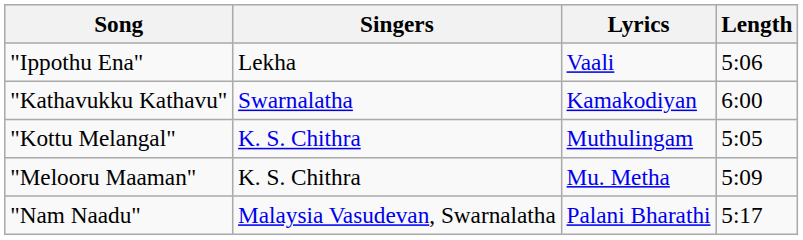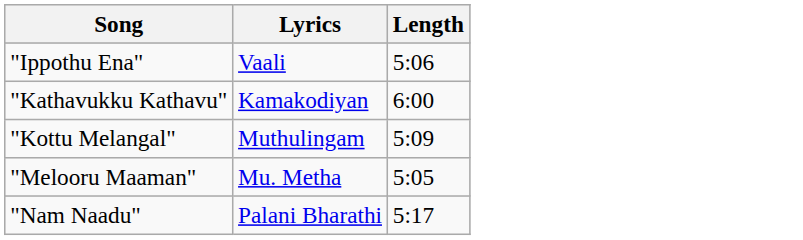 <table class="wikitable" style="font-size:95%;">
 <tr>
 <th>Song</th>
-<th>Singers</th>
 <th>Lyrics</th>
 <th>Length</th>
 </tr>
 <tr>
 <td>"Ippothu Ena"</td>
-<td>Lekha</td>
 <td><a href='#'>Vaali</a></td>
 <td>5:06</td>
 </tr>
 <tr>
 <td>"Kathavukku Kathavu"</td>
-<td><a href='#'>Swarnalatha</a></td>
 <td><a href='#'>Kamakodiyan</a></td>
 <td>6:00</td>
 </tr>
 <tr>
 <td>"Kottu Melangal"</td>
-<td><a href='#'>K. S. Chithra</a></td>
 <td><a href='#'>Muthulingam</a></td>
+<td>5:09</td>
+</tr>
+<tr>
+<td>"Melooru Maaman"</td>
+<td><a href='#'>Mu. Metha</a></td>
 <td>5:05</td>
 </tr>
 <tr>
-<td>"Melooru Maaman"</td>
-<td>K. S. Chithra</td>
-<td><a href='#'>Mu. Metha</a></td>
-<td>5:09</td>
-</tr>
-<tr>
 <td>"Nam Naadu"</td>
-<td><a href='#'>Malaysia Vasudevan</a>, Swarnalatha</td>
 <td><a href='#'>Palani Bharathi</a></td>
 <td>5:17</td>
 </tr>
 </table>
